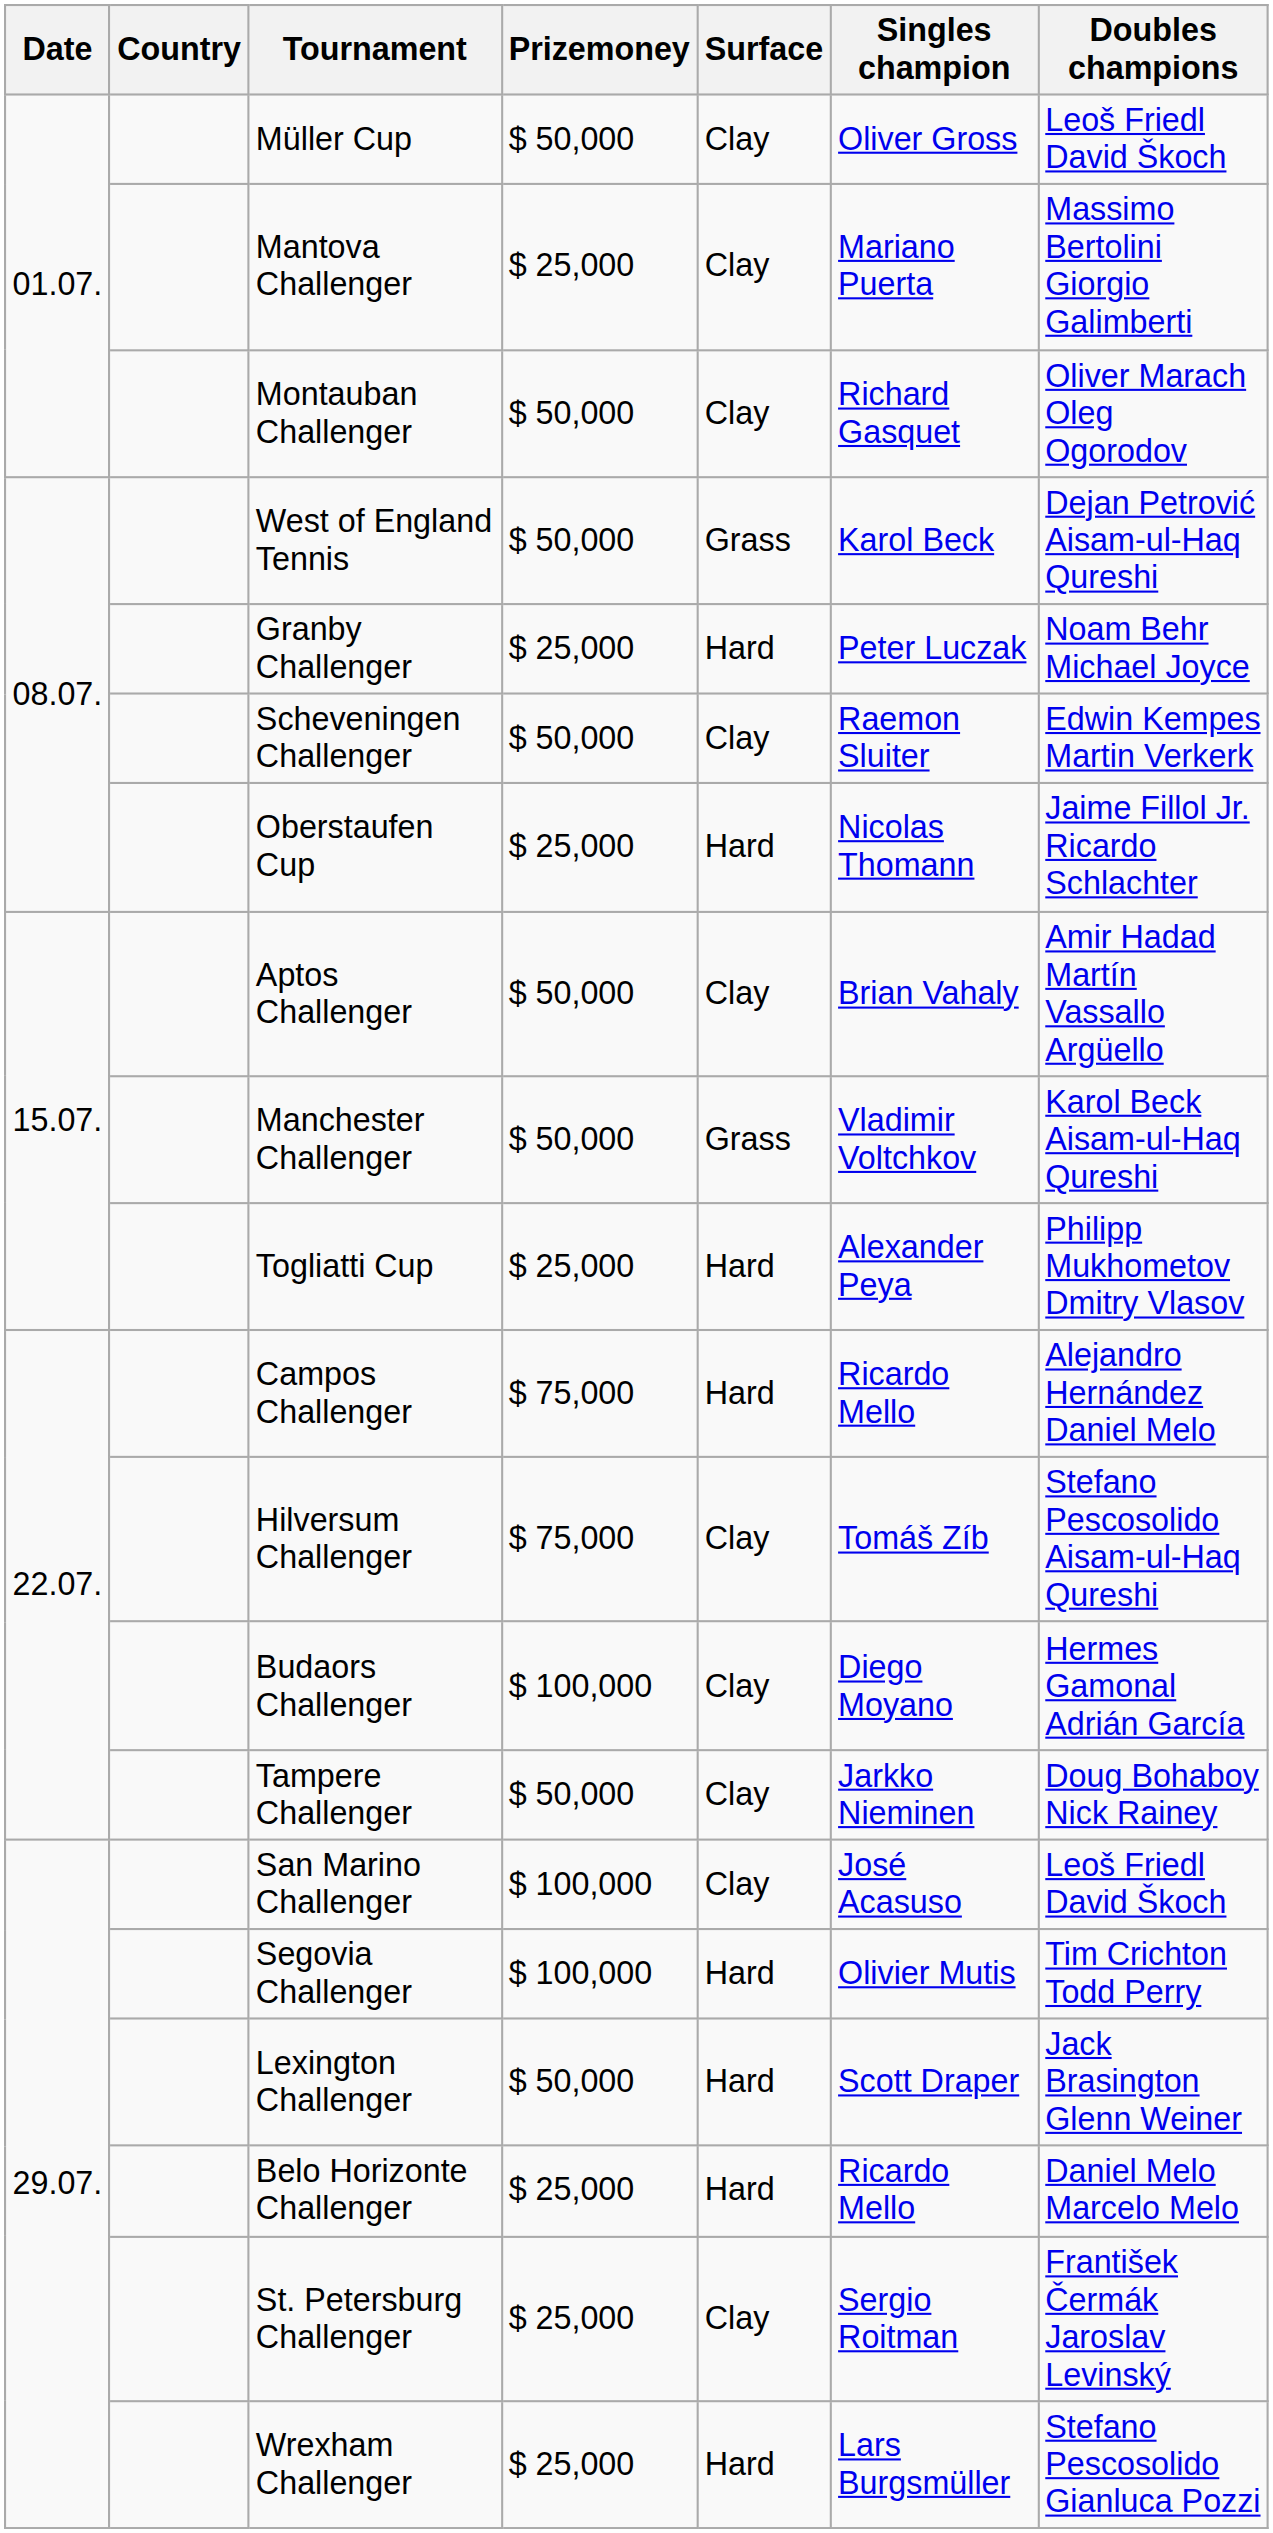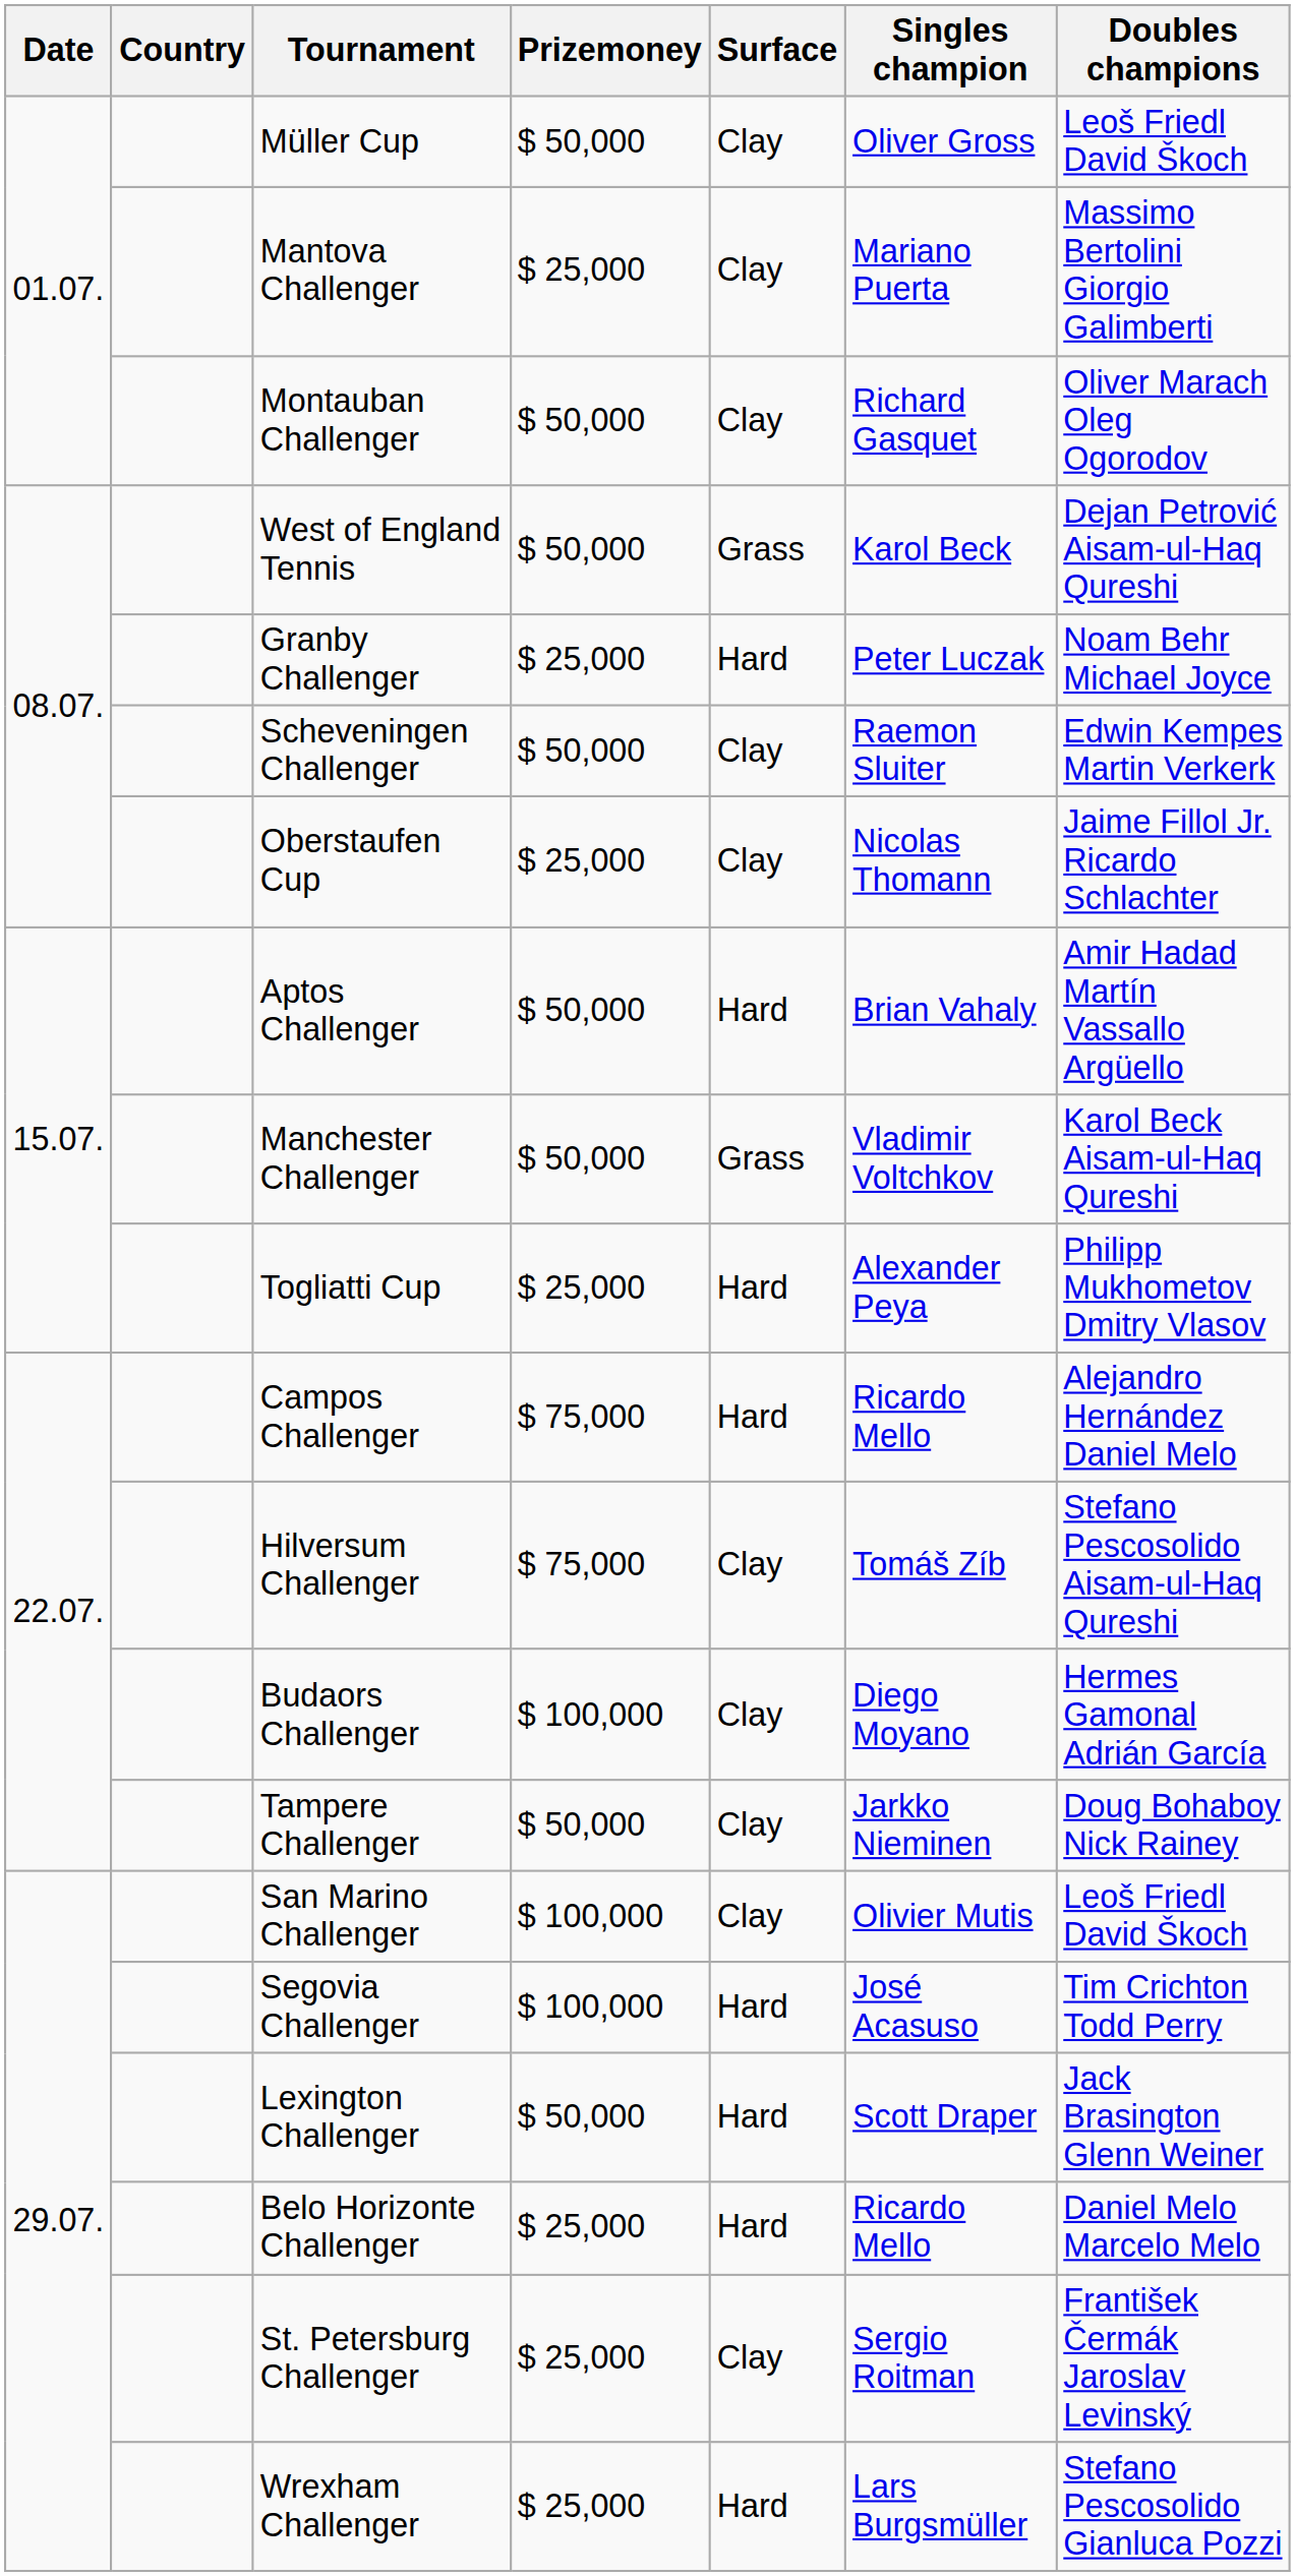 <table class="sortable wikitable" style=font-size:97%>
 <tr>
 <th>Date</th>
 <th>Country</th>
 <th>Tournament</th>
 <th>Prizemoney</th>
 <th>Surface</th>
 <th>Singles champion</th>
 <th>Doubles champions</th>
 </tr>
 <tr>
 <td rowspan="3">01.07.</td>
 <td></td>
 <td>Müller Cup</td>
 <td>$ 50,000</td>
 <td>Clay</td>
 <td> <a href='#'>Oliver Gross</a></td>
 <td> <a href='#'>Leoš Friedl</a><br> <a href='#'>David Škoch</a></td>
 </tr>
 <tr>
 <td></td>
 <td>Mantova Challenger</td>
 <td>$ 25,000</td>
 <td>Clay</td>
 <td> <a href='#'>Mariano Puerta</a></td>
 <td> <a href='#'>Massimo Bertolini</a><br> <a href='#'>Giorgio Galimberti</a></td>
 </tr>
 <tr>
 <td></td>
 <td>Montauban Challenger</td>
 <td>$ 50,000</td>
 <td>Clay</td>
 <td> <a href='#'>Richard Gasquet</a></td>
 <td> <a href='#'>Oliver Marach</a><br> <a href='#'>Oleg Ogorodov</a></td>
 </tr>
 <tr>
 <td rowspan="4">08.07.</td>
 <td></td>
 <td>West of England Tennis</td>
 <td>$ 50,000</td>
 <td>Grass</td>
 <td> <a href='#'>Karol Beck</a></td>
 <td> <a href='#'>Dejan Petrović</a><br> <a href='#'>Aisam-ul-Haq Qureshi</a></td>
 </tr>
 <tr>
 <td></td>
 <td>Granby Challenger</td>
 <td>$ 25,000</td>
 <td>Hard</td>
 <td> <a href='#'>Peter Luczak</a></td>
 <td> <a href='#'>Noam Behr</a><br> <a href='#'>Michael Joyce</a></td>
 </tr>
 <tr>
 <td></td>
 <td>Scheveningen Challenger</td>
 <td>$ 50,000</td>
 <td>Clay</td>
 <td> <a href='#'>Raemon Sluiter</a></td>
 <td> <a href='#'>Edwin Kempes</a><br> <a href='#'>Martin Verkerk</a></td>
 </tr>
 <tr>
 <td></td>
 <td>Oberstaufen Cup</td>
 <td>$ 25,000</td>
-<td>Hard</td>
+<td>Clay</td>
 <td> <a href='#'>Nicolas Thomann</a></td>
 <td> <a href='#'>Jaime Fillol Jr.</a><br> <a href='#'>Ricardo Schlachter</a></td>
 </tr>
 <tr>
 <td rowspan="3">15.07.</td>
 <td></td>
 <td>Aptos Challenger</td>
 <td>$ 50,000</td>
-<td>Clay</td>
+<td>Hard</td>
 <td> <a href='#'>Brian Vahaly</a></td>
 <td> <a href='#'>Amir Hadad</a><br> <a href='#'>Martín Vassallo Argüello</a></td>
 </tr>
 <tr>
 <td></td>
 <td>Manchester Challenger</td>
 <td>$ 50,000</td>
 <td>Grass</td>
 <td> <a href='#'>Vladimir Voltchkov</a></td>
 <td> <a href='#'>Karol Beck</a><br> <a href='#'>Aisam-ul-Haq Qureshi</a></td>
 </tr>
 <tr>
 <td></td>
 <td>Togliatti Cup</td>
 <td>$ 25,000</td>
 <td>Hard</td>
 <td> <a href='#'>Alexander Peya</a></td>
 <td> <a href='#'>Philipp Mukhometov</a><br> <a href='#'>Dmitry Vlasov</a></td>
 </tr>
 <tr>
 <td rowspan="4">22.07.</td>
 <td></td>
 <td>Campos Challenger</td>
 <td>$ 75,000</td>
 <td>Hard</td>
 <td> <a href='#'>Ricardo Mello</a></td>
 <td> <a href='#'>Alejandro Hernández</a><br> <a href='#'>Daniel Melo</a></td>
 </tr>
 <tr>
 <td></td>
 <td>Hilversum Challenger</td>
 <td>$ 75,000</td>
 <td>Clay</td>
 <td> <a href='#'>Tomáš Zíb</a></td>
 <td> <a href='#'>Stefano Pescosolido</a><br> <a href='#'>Aisam-ul-Haq Qureshi</a></td>
 </tr>
 <tr>
 <td></td>
 <td>Budaors Challenger</td>
 <td>$ 100,000</td>
 <td>Clay</td>
 <td> <a href='#'>Diego Moyano</a></td>
 <td> <a href='#'>Hermes Gamonal</a><br> <a href='#'>Adrián García</a></td>
 </tr>
 <tr>
 <td></td>
 <td>Tampere Challenger</td>
 <td>$ 50,000</td>
 <td>Clay</td>
 <td> <a href='#'>Jarkko Nieminen</a></td>
 <td> <a href='#'>Doug Bohaboy</a><br> <a href='#'>Nick Rainey</a></td>
 </tr>
 <tr>
 <td rowspan="6">29.07.</td>
 <td></td>
 <td>San Marino Challenger</td>
 <td>$ 100,000</td>
 <td>Clay</td>
-<td> <a href='#'>José Acasuso</a></td>
+<td> <a href='#'>Olivier Mutis</a></td>
 <td> <a href='#'>Leoš Friedl</a><br> <a href='#'>David Škoch</a></td>
 </tr>
 <tr>
 <td></td>
 <td>Segovia Challenger</td>
 <td>$ 100,000</td>
 <td>Hard</td>
-<td> <a href='#'>Olivier Mutis</a></td>
+<td> <a href='#'>José Acasuso</a></td>
 <td> <a href='#'>Tim Crichton</a><br> <a href='#'>Todd Perry</a></td>
 </tr>
 <tr>
 <td></td>
 <td>Lexington Challenger</td>
 <td>$ 50,000</td>
 <td>Hard</td>
 <td> <a href='#'>Scott Draper</a></td>
 <td> <a href='#'>Jack Brasington</a><br> <a href='#'>Glenn Weiner</a></td>
 </tr>
 <tr>
 <td></td>
 <td>Belo Horizonte Challenger</td>
 <td>$ 25,000</td>
 <td>Hard</td>
 <td> <a href='#'>Ricardo Mello</a></td>
 <td> <a href='#'>Daniel Melo</a><br> <a href='#'>Marcelo Melo</a></td>
 </tr>
 <tr>
 <td></td>
 <td>St. Petersburg Challenger</td>
 <td>$ 25,000</td>
 <td>Clay</td>
 <td> <a href='#'>Sergio Roitman</a></td>
 <td> <a href='#'>František Čermák</a><br> <a href='#'>Jaroslav Levinský</a></td>
 </tr>
 <tr>
 <td></td>
 <td>Wrexham Challenger</td>
 <td>$ 25,000</td>
 <td>Hard</td>
 <td> <a href='#'>Lars Burgsmüller</a></td>
 <td> <a href='#'>Stefano Pescosolido</a><br> <a href='#'>Gianluca Pozzi</a></td>
 </tr>
 </table>
